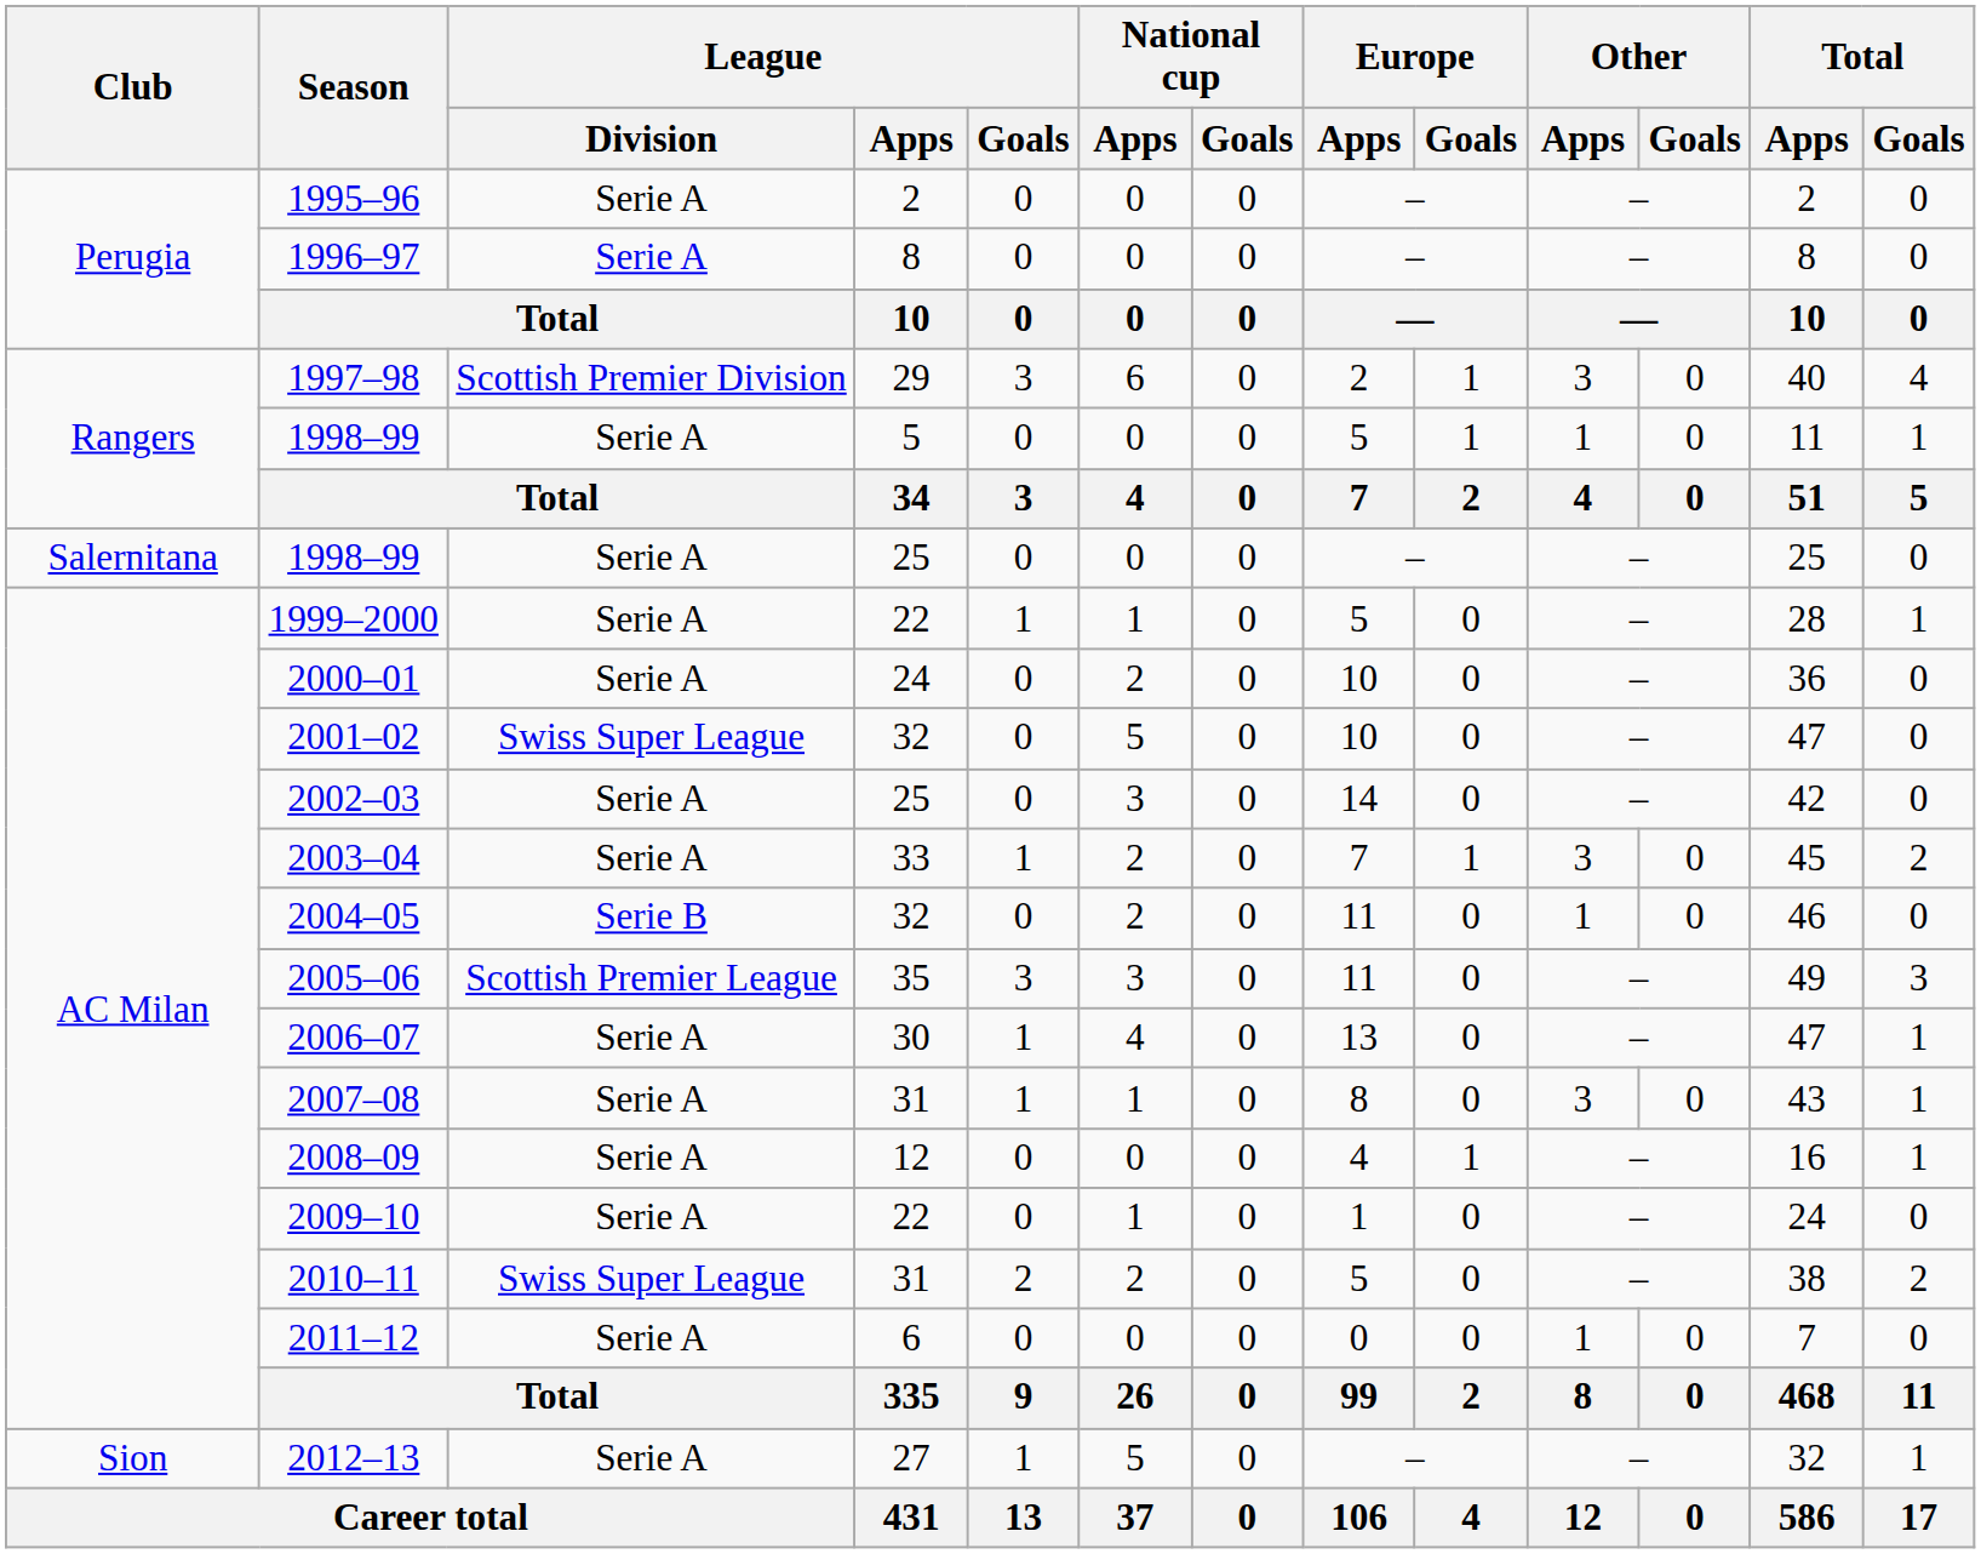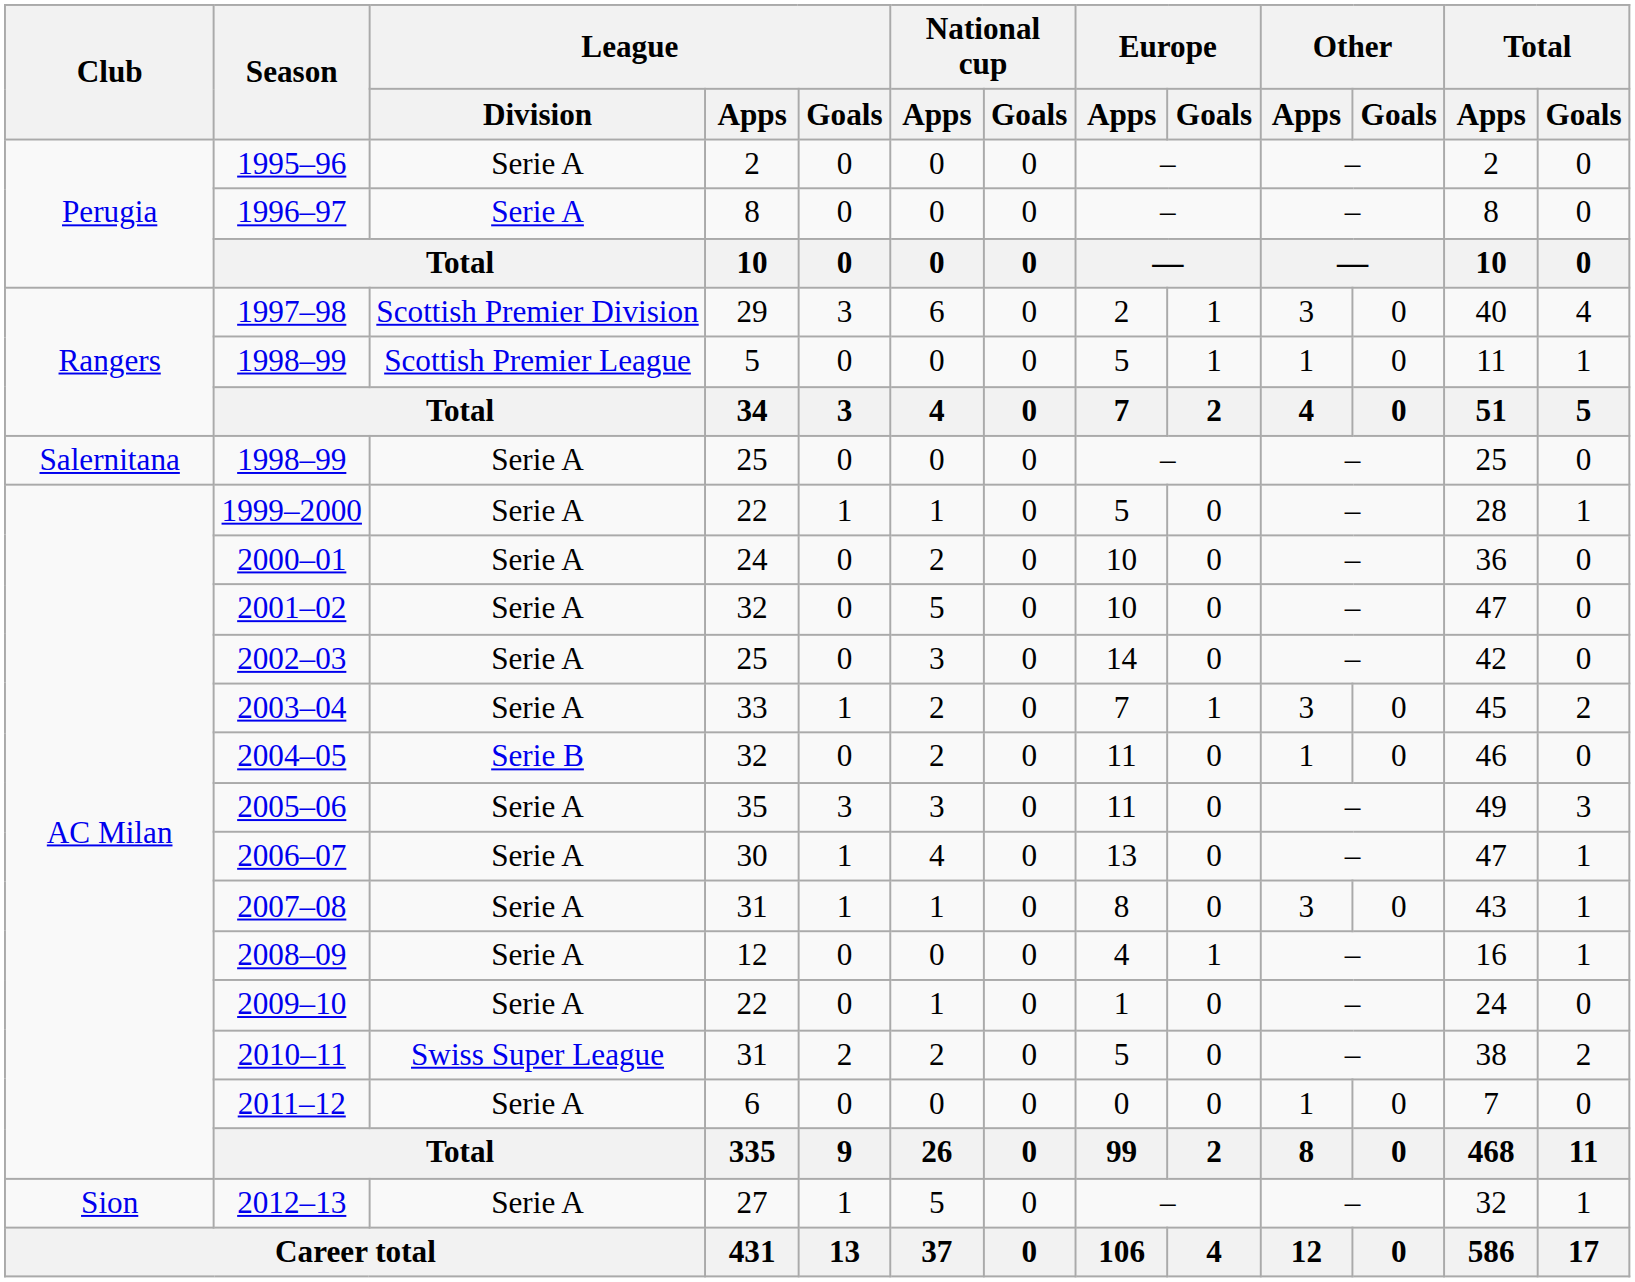 <table class="wikitable" style="text-align:center">
 <tr>
 <th rowspan="2" width="100">Club</th>
 <th rowspan="2">Season</th>
 <th colspan="3">League</th>
 <th colspan="2">National cup</th>
 <th colspan="2">Europe</th>
 <th colspan="2">Other</th>
 <th colspan="2">Total</th>
 </tr>
 <tr>
 <th>Division</th>
 <th width="40">Apps</th>
 <th width="40">Goals</th>
 <th width="40">Apps</th>
 <th width="40">Goals</th>
 <th width="40">Apps</th>
 <th width="40">Goals</th>
 <th width="40">Apps</th>
 <th width="40">Goals</th>
 <th width="40">Apps</th>
 <th width="40">Goals</th>
 </tr>
 <tr>
 <td rowspan="3"><a href='#'>Perugia</a></td>
 <td><a href='#'>1995–96</a></td>
 <td>Serie A</td>
 <td>2</td>
 <td>0</td>
 <td>0</td>
 <td>0</td>
 <td colspan="2">–</td>
 <td colspan="2">–</td>
 <td>2</td>
 <td>0</td>
 </tr>
 <tr>
 <td><a href='#'>1996–97</a></td>
 <td><a href='#'>Serie A</a></td>
 <td>8</td>
 <td>0</td>
 <td>0</td>
 <td>0</td>
 <td colspan="2">–</td>
 <td colspan="2">–</td>
 <td>8</td>
 <td>0</td>
 </tr>
 <tr>
 <th colspan="2">Total</th>
 <th>10</th>
 <th>0</th>
 <th>0</th>
 <th>0</th>
 <th colspan="2">—</th>
 <th colspan="2">—</th>
 <th>10</th>
 <th>0</th>
 </tr>
 <tr>
 <td rowspan="3"><a href='#'>Rangers</a></td>
 <td><a href='#'>1997–98</a></td>
 <td><a href='#'>Scottish Premier Division</a></td>
 <td>29</td>
 <td>3</td>
 <td>6</td>
 <td>0</td>
 <td>2</td>
 <td>1</td>
 <td>3</td>
 <td>0</td>
 <td>40</td>
 <td>4</td>
 </tr>
 <tr>
 <td><a href='#'>1998–99</a></td>
-<td>Serie A</td>
+<td><a href='#'>Scottish Premier League</a></td>
 <td>5</td>
 <td>0</td>
 <td>0</td>
 <td>0</td>
 <td>5</td>
 <td>1</td>
 <td>1</td>
 <td>0</td>
 <td>11</td>
 <td>1</td>
 </tr>
 <tr>
 <th colspan="2">Total</th>
 <th>34</th>
 <th>3</th>
 <th>4</th>
 <th>0</th>
 <th>7</th>
 <th>2</th>
 <th>4</th>
 <th>0</th>
 <th>51</th>
 <th>5</th>
 </tr>
 <tr>
 <td><a href='#'>Salernitana</a></td>
 <td><a href='#'>1998–99</a></td>
 <td>Serie A</td>
 <td>25</td>
 <td>0</td>
 <td>0</td>
 <td>0</td>
 <td colspan="2">–</td>
 <td colspan="2">–</td>
 <td>25</td>
 <td>0</td>
 </tr>
 <tr>
 <td rowspan="14"><a href='#'>AC Milan</a></td>
 <td><a href='#'>1999–2000</a></td>
 <td>Serie A</td>
 <td>22</td>
 <td>1</td>
 <td>1</td>
 <td>0</td>
 <td>5</td>
 <td>0</td>
 <td colspan="2">–</td>
 <td>28</td>
 <td>1</td>
 </tr>
 <tr>
 <td><a href='#'>2000–01</a></td>
 <td>Serie A</td>
 <td>24</td>
 <td>0</td>
 <td>2</td>
 <td>0</td>
 <td>10</td>
 <td>0</td>
 <td colspan="2">–</td>
 <td>36</td>
 <td>0</td>
 </tr>
 <tr>
 <td><a href='#'>2001–02</a></td>
-<td><a href='#'>Swiss Super League</a></td>
+<td>Serie A</td>
 <td>32</td>
 <td>0</td>
 <td>5</td>
 <td>0</td>
 <td>10</td>
 <td>0</td>
 <td colspan="2">–</td>
 <td>47</td>
 <td>0</td>
 </tr>
 <tr>
 <td><a href='#'>2002–03</a></td>
 <td>Serie A</td>
 <td>25</td>
 <td>0</td>
 <td>3</td>
 <td>0</td>
 <td>14</td>
 <td>0</td>
 <td colspan="2">–</td>
 <td>42</td>
 <td>0</td>
 </tr>
 <tr>
 <td><a href='#'>2003–04</a></td>
 <td>Serie A</td>
 <td>33</td>
 <td>1</td>
 <td>2</td>
 <td>0</td>
 <td>7</td>
 <td>1</td>
 <td>3</td>
 <td>0</td>
 <td>45</td>
 <td>2</td>
 </tr>
 <tr>
 <td><a href='#'>2004–05</a></td>
 <td><a href='#'>Serie B</a></td>
 <td>32</td>
 <td>0</td>
 <td>2</td>
 <td>0</td>
 <td>11</td>
 <td>0</td>
 <td>1</td>
 <td>0</td>
 <td>46</td>
 <td>0</td>
 </tr>
 <tr>
 <td><a href='#'>2005–06</a></td>
-<td><a href='#'>Scottish Premier League</a></td>
+<td>Serie A</td>
 <td>35</td>
 <td>3</td>
 <td>3</td>
 <td>0</td>
 <td>11</td>
 <td>0</td>
 <td colspan="2">–</td>
 <td>49</td>
 <td>3</td>
 </tr>
 <tr>
 <td><a href='#'>2006–07</a></td>
 <td>Serie A</td>
 <td>30</td>
 <td>1</td>
 <td>4</td>
 <td>0</td>
 <td>13</td>
 <td>0</td>
 <td colspan="2">–</td>
 <td>47</td>
 <td>1</td>
 </tr>
 <tr>
 <td><a href='#'>2007–08</a></td>
 <td>Serie A</td>
 <td>31</td>
 <td>1</td>
 <td>1</td>
 <td>0</td>
 <td>8</td>
 <td>0</td>
 <td>3</td>
 <td>0</td>
 <td>43</td>
 <td>1</td>
 </tr>
 <tr>
 <td><a href='#'>2008–09</a></td>
 <td>Serie A</td>
 <td>12</td>
 <td>0</td>
 <td>0</td>
 <td>0</td>
 <td>4</td>
 <td>1</td>
 <td colspan="2">–</td>
 <td>16</td>
 <td>1</td>
 </tr>
 <tr>
 <td><a href='#'>2009–10</a></td>
 <td>Serie A</td>
 <td>22</td>
 <td>0</td>
 <td>1</td>
 <td>0</td>
 <td>1</td>
 <td>0</td>
 <td colspan="2">–</td>
 <td>24</td>
 <td>0</td>
 </tr>
 <tr>
 <td><a href='#'>2010–11</a></td>
 <td><a href='#'>Swiss Super League</a></td>
 <td>31</td>
 <td>2</td>
 <td>2</td>
 <td>0</td>
 <td>5</td>
 <td>0</td>
 <td colspan="2">–</td>
 <td>38</td>
 <td>2</td>
 </tr>
 <tr>
 <td><a href='#'>2011–12</a></td>
 <td>Serie A</td>
 <td>6</td>
 <td>0</td>
 <td>0</td>
 <td>0</td>
 <td>0</td>
 <td>0</td>
 <td>1</td>
 <td>0</td>
 <td>7</td>
 <td>0</td>
 </tr>
 <tr>
 <th colspan="2">Total</th>
 <th>335</th>
 <th>9</th>
 <th>26</th>
 <th>0</th>
 <th>99</th>
 <th>2</th>
 <th>8</th>
 <th>0</th>
 <th>468</th>
 <th>11</th>
 </tr>
 <tr>
 <td><a href='#'>Sion</a></td>
 <td><a href='#'>2012–13</a></td>
 <td>Serie A</td>
 <td>27</td>
 <td>1</td>
 <td>5</td>
 <td>0</td>
 <td colspan="2">–</td>
 <td colspan="2">–</td>
 <td>32</td>
 <td>1</td>
 </tr>
 <tr>
 <th colspan=3>Career total</th>
 <th>431</th>
 <th>13</th>
 <th>37</th>
 <th>0</th>
 <th>106</th>
 <th>4</th>
 <th>12</th>
 <th>0</th>
 <th>586</th>
 <th>17</th>
 </tr>
 </table>
